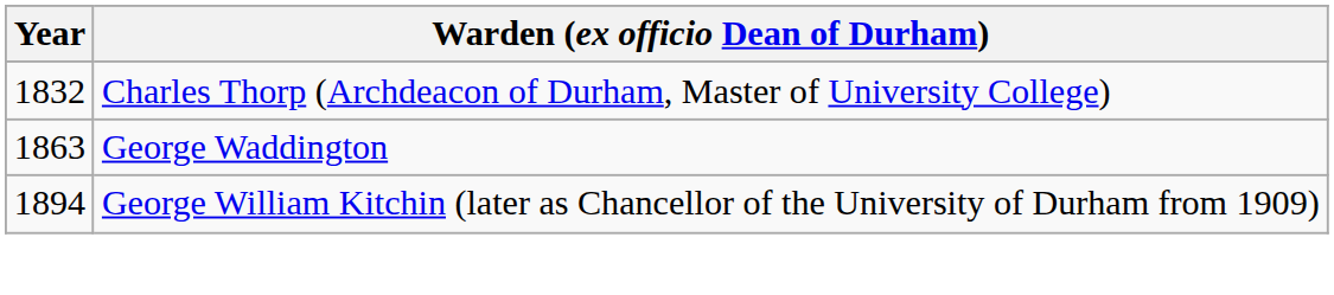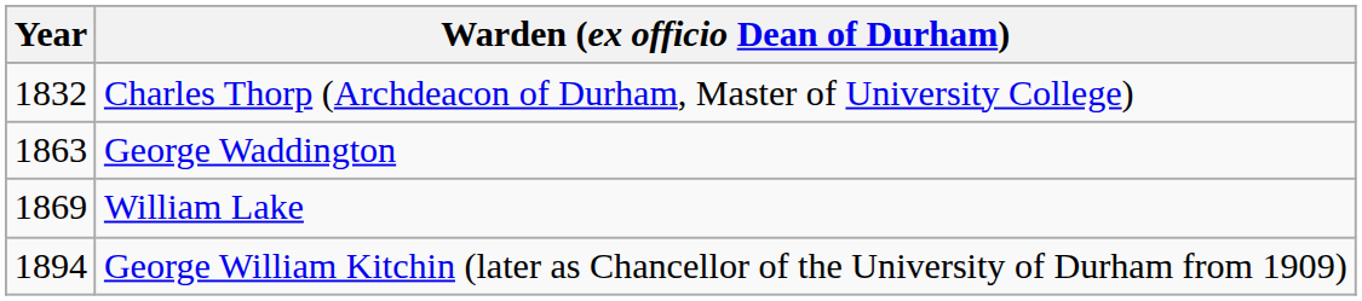 <table class="wikitable sortable">
 <tr>
 <th>Year</th>
 <th>Warden (<em>ex officio</em> <a href='#'>Dean of Durham</a>)</th>
 </tr>
 <tr>
 <td>1832</td>
 <td><a href='#'>Charles Thorp</a> (<a href='#'>Archdeacon of Durham</a>, Master of <a href='#'>University College</a>)</td>
 </tr>
 <tr>
 <td>1863</td>
 <td><a href='#'>George Waddington</a></td>
 </tr>
 <tr>
+<td>1869</td>
+<td><a href='#'>William Lake</a></td>
+</tr>
+<tr>
 <td>1894</td>
 <td><a href='#'>George William Kitchin</a> (later as Chancellor of the University of Durham from 1909)</td>
 </tr>
 </table>
